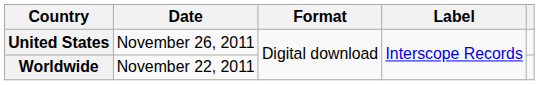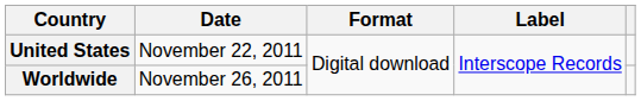 <table class="wikitable plainrowheaders">
 <tr>
 <th scope="col">Country</th>
 <th scope="col">Date</th>
 <th scope="col">Format</th>
 <th scope="col">Label</th>
 <th scope="col"></th>
 </tr>
 <tr>
 <th scope="row">United States</th>
-<td>November 26, 2011</td>
+<td>November 22, 2011</td>
 <td rowspan="2">Digital download</td>
 <td rowspan="2"><a href='#'>Interscope Records</a></td>
 <td style="text-align: center;"></td>
 </tr>
 <tr>
 <th scope="row">Worldwide</th>
-<td>November 22, 2011</td>
+<td>November 26, 2011</td>
 <td style="text-align: center;"></td>
 </tr>
 </table>
